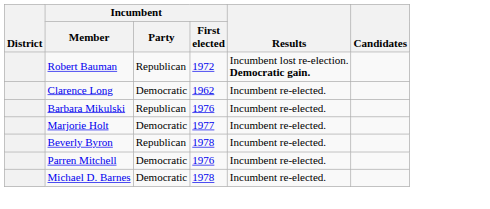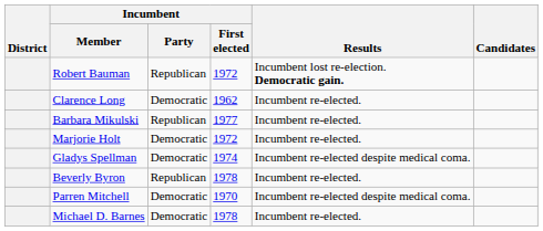 <table class=wikitable>
 <tr valign=bottom>
 <th rowspan=2>District</th>
 <th colspan=3>Incumbent</th>
 <th rowspan=2>Results</th>
 <th rowspan=2>Candidates</th>
 </tr>
 <tr>
 <th>Member</th>
 <th>Party</th>
 <th>First<br>elected</th>
 </tr>
 <tr>
 <th></th>
 <td><a href='#'>Robert Bauman</a></td>
 <td>Republican</td>
 <td><a href='#'>1972 </a></td>
 <td>Incumbent lost re-election.<br><strong>Democratic gain.</strong></td>
 <td nowrap></td>
 </tr>
 <tr>
 <th></th>
 <td><a href='#'>Clarence Long</a></td>
 <td>Democratic</td>
 <td><a href='#'>1962</a></td>
 <td>Incumbent re-elected.</td>
 <td nowrap></td>
 </tr>
 <tr>
 <th></th>
 <td><a href='#'>Barbara Mikulski</a></td>
 <td>Republican</td>
-<td><a href='#'>1976</a></td>
+<td><a href='#'>1977</a></td>
 <td>Incumbent re-elected.</td>
 <td nowrap></td>
 </tr>
 <tr>
 <th></th>
 <td><a href='#'>Marjorie Holt</a></td>
 <td>Democratic</td>
-<td><a href='#'>1977</a></td>
+<td><a href='#'>1972</a></td>
 <td>Incumbent re-elected.</td>
+<td nowrap></td>
+</tr>
+<tr>
+<th></th>
+<td><a href='#'>Gladys Spellman</a></td>
+<td>Democratic</td>
+<td><a href='#'>1974</a></td>
+<td>Incumbent re-elected despite medical coma.</td>
 <td nowrap></td>
 </tr>
 <tr>
 <th></th>
 <td><a href='#'>Beverly Byron</a></td>
 <td>Republican</td>
 <td><a href='#'>1978</a></td>
 <td>Incumbent re-elected.</td>
 <td nowrap></td>
 </tr>
 <tr>
 <th></th>
 <td><a href='#'>Parren Mitchell</a></td>
 <td>Democratic</td>
-<td><a href='#'>1976</a></td>
-<td>Incumbent re-elected.</td>
+<td><a href='#'>1970</a></td>
+<td>Incumbent re-elected despite medical coma.</td>
 <td nowrap></td>
 </tr>
 <tr>
 <th></th>
 <td><a href='#'>Michael D. Barnes</a></td>
 <td>Democratic</td>
 <td><a href='#'>1978</a></td>
 <td>Incumbent re-elected.</td>
 <td nowrap></td>
 </tr>
 </table>
